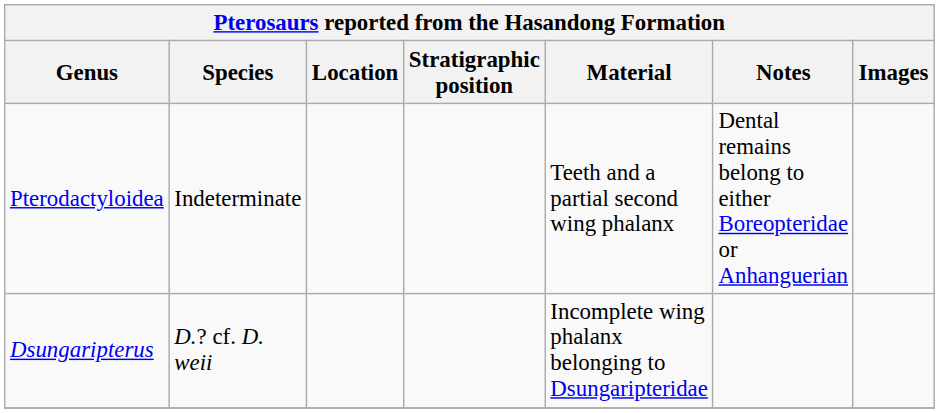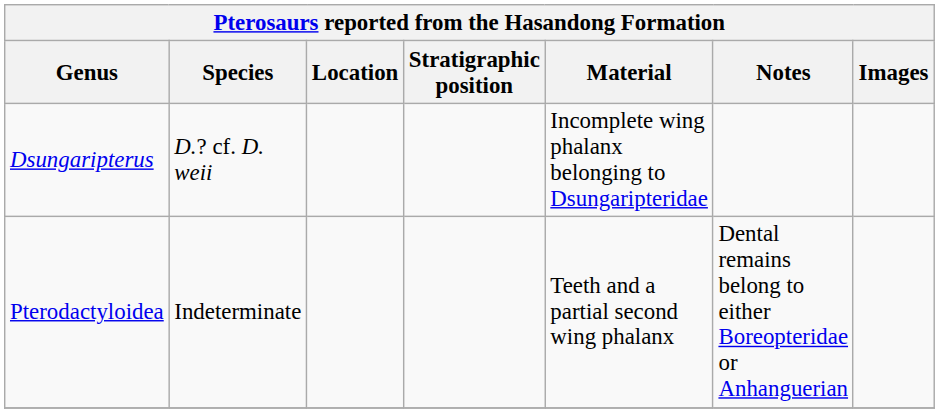 <table class="wikitable" align="center" width="100%">
 <tr>
 <th colspan="7" align="center"><strong><a href='#'>Pterosaurs</a> reported from the Hasandong Formation</strong></th>
 </tr>
 <tr>
 <th>Genus</th>
 <th>Species</th>
 <th>Location</th>
 <th>Stratigraphic position</th>
 <th>Material</th>
 <th>Notes</th>
 <th>Images</th>
 </tr>
 <tr>
+<td><em><a href='#'>Dsungaripterus</a></em></td>
+<td><em>D.</em>? cf. <em>D. weii</em></td>
+<td></td>
+<td></td>
+<td>Incomplete wing phalanx belonging to <a href='#'>Dsungaripteridae</a></td>
+<td></td>
+<td></td>
+</tr>
+<tr>
 <td><a href='#'>Pterodactyloidea</a></td>
 <td>Indeterminate</td>
 <td></td>
 <td></td>
 <td>Teeth and a partial second wing phalanx</td>
 <td>Dental remains belong to either <a href='#'>Boreopteridae</a> or <a href='#'>Anhanguerian</a></td>
 <td></td>
 </tr>
 <tr>
-<td><em><a href='#'>Dsungaripterus</a></em></td>
-<td><em>D.</em>? cf. <em>D. weii</em></td>
-<td></td>
-<td></td>
-<td>Incomplete wing phalanx belonging to <a href='#'>Dsungaripteridae</a></td>
-<td></td>
-<td></td>
-</tr>
-<tr>
 </tr>
 </table>
